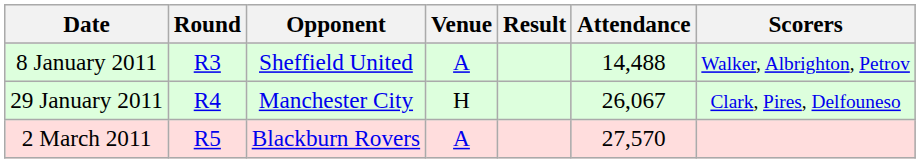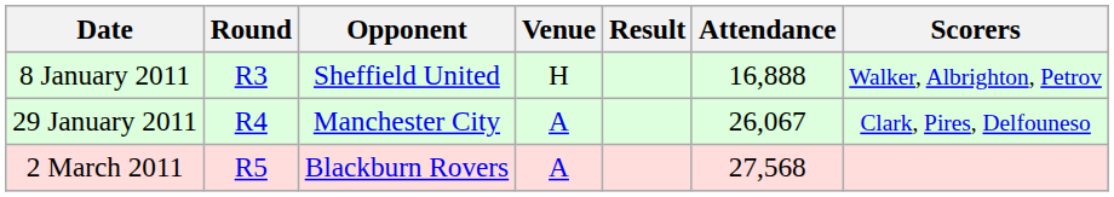 <table class="wikitable sortable" style="font-size:95%; text-align:center">
 <tr>
 <th>Date</th>
 <th>Round</th>
 <th>Opponent</th>
 <th>Venue</th>
 <th>Result</th>
 <th>Attendance</th>
 <th>Scorers</th>
 </tr>
 <tr bgcolor="#ddffdd">
 <td>8 January 2011</td>
 <td><a href='#'>R3</a></td>
 <td> <a href='#'>Sheffield United</a></td>
-<td><a href='#'>A</a></td>
+<td>H</td>
 <td></td>
-<td>14,488</td>
+<td>16,888</td>
 <td><small><a href='#'>Walker</a>, <a href='#'>Albrighton</a>, <a href='#'>Petrov</a></small></td>
 </tr>
 <tr bgcolor="#ddffdd">
 <td>29 January 2011</td>
 <td><a href='#'>R4</a></td>
 <td><a href='#'>Manchester City</a></td>
-<td>H</td>
+<td><a href='#'>A</a></td>
 <td></td>
 <td>26,067</td>
 <td><small><a href='#'>Clark</a>, <a href='#'>Pires</a>, <a href='#'>Delfouneso</a></small></td>
 </tr>
 <tr bgcolor="#ffdddd">
 <td>2 March 2011</td>
 <td><a href='#'>R5</a></td>
 <td> <a href='#'>Blackburn Rovers</a></td>
 <td><a href='#'>A</a></td>
 <td></td>
-<td>27,570</td>
+<td>27,568</td>
 <td></td>
 </tr>
 </table>
